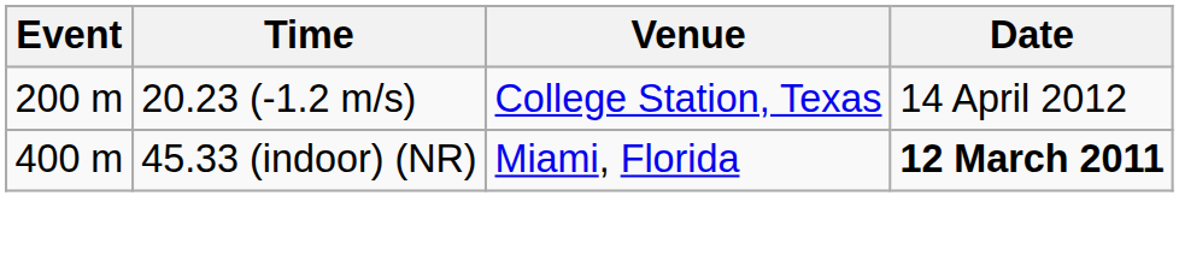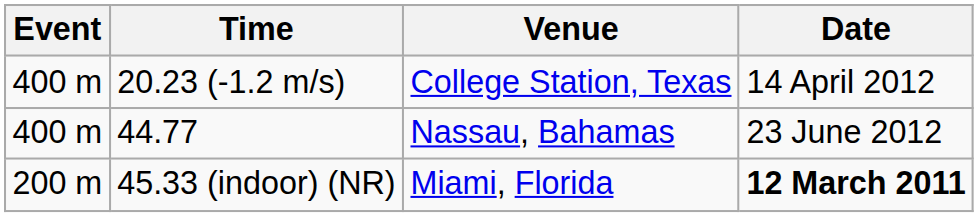 <table class="wikitable">
 <tr>
 <th>Event</th>
 <th>Time</th>
 <th>Venue</th>
 <th>Date</th>
 </tr>
 <tr>
-<td>200 m</td>
+<td>400 m</td>
 <td>20.23 (-1.2 m/s)</td>
 <td><a href='#'>College Station, Texas</a></td>
 <td>14 April 2012</td>
 </tr>
 <tr>
 <td>400 m</td>
+<td>44.77</td>
+<td><a href='#'>Nassau</a>, <a href='#'>Bahamas</a></td>
+<td>23 June 2012</td>
+</tr>
+<tr>
+<td>200 m</td>
 <td>45.33 (indoor) (NR)</td>
 <td><a href='#'>Miami</a>, <a href='#'>Florida</a></td>
 <td><strong>12 March 2011</strong></td>
 </tr>
 </table>
